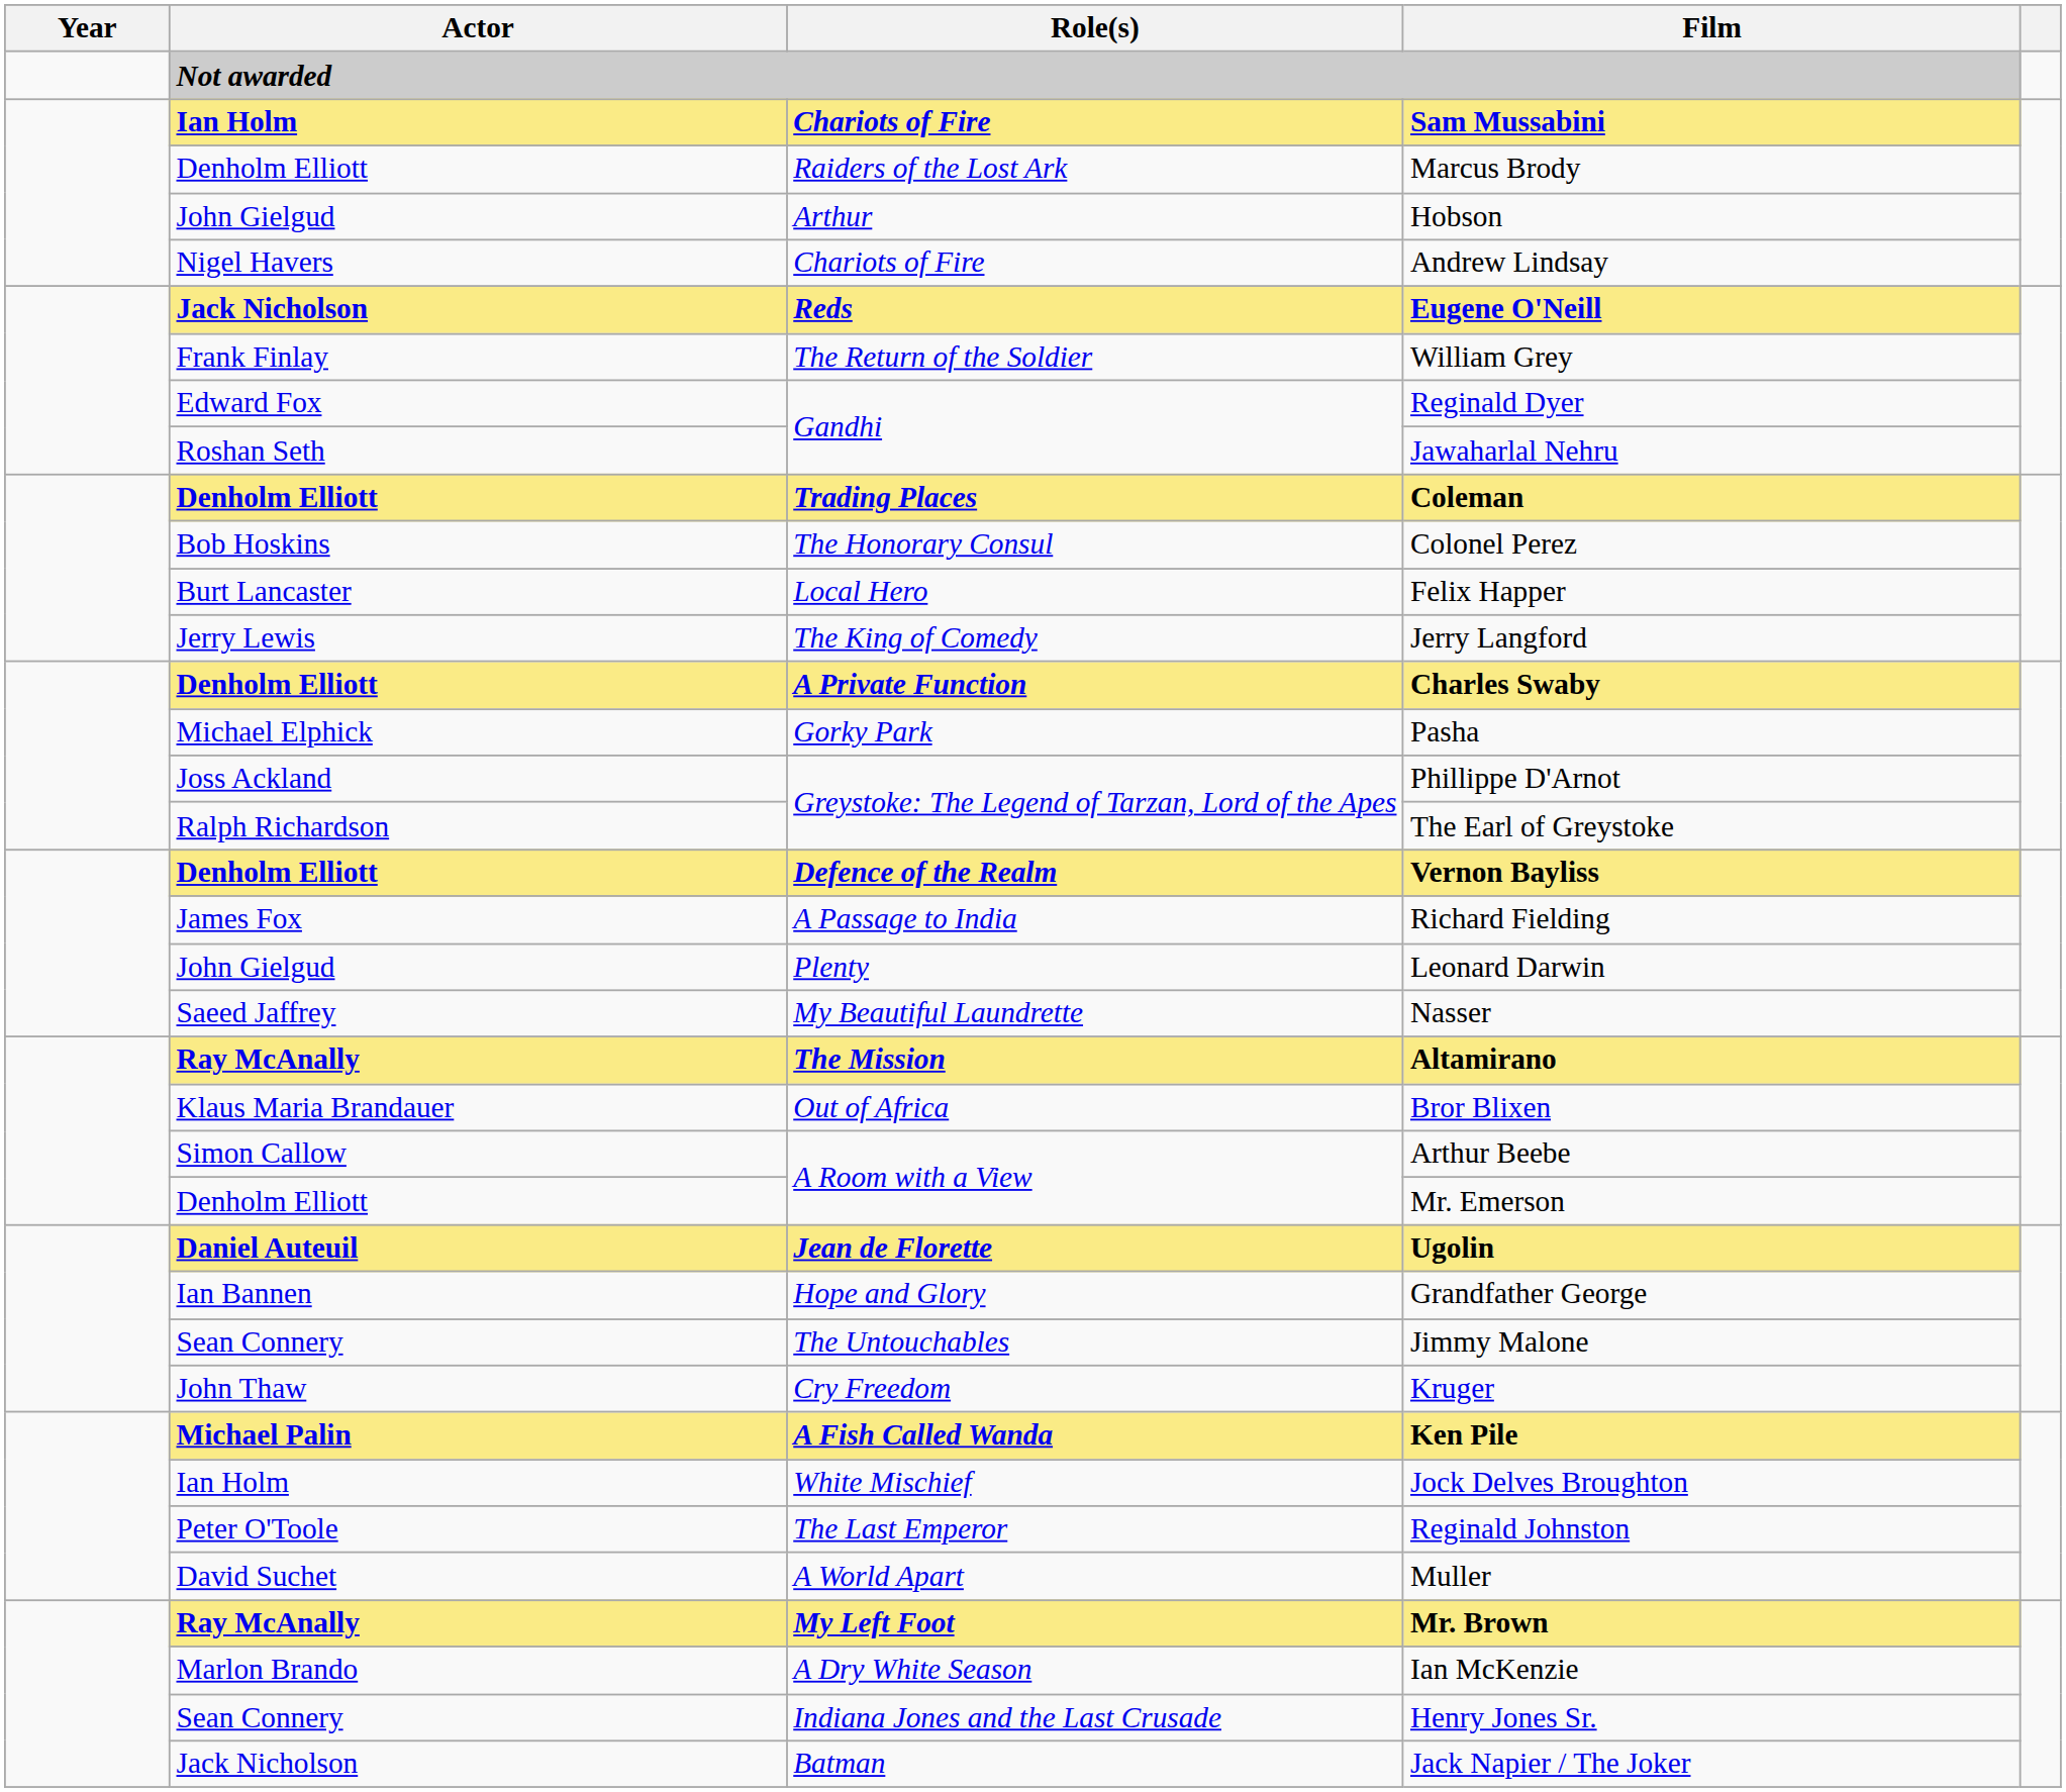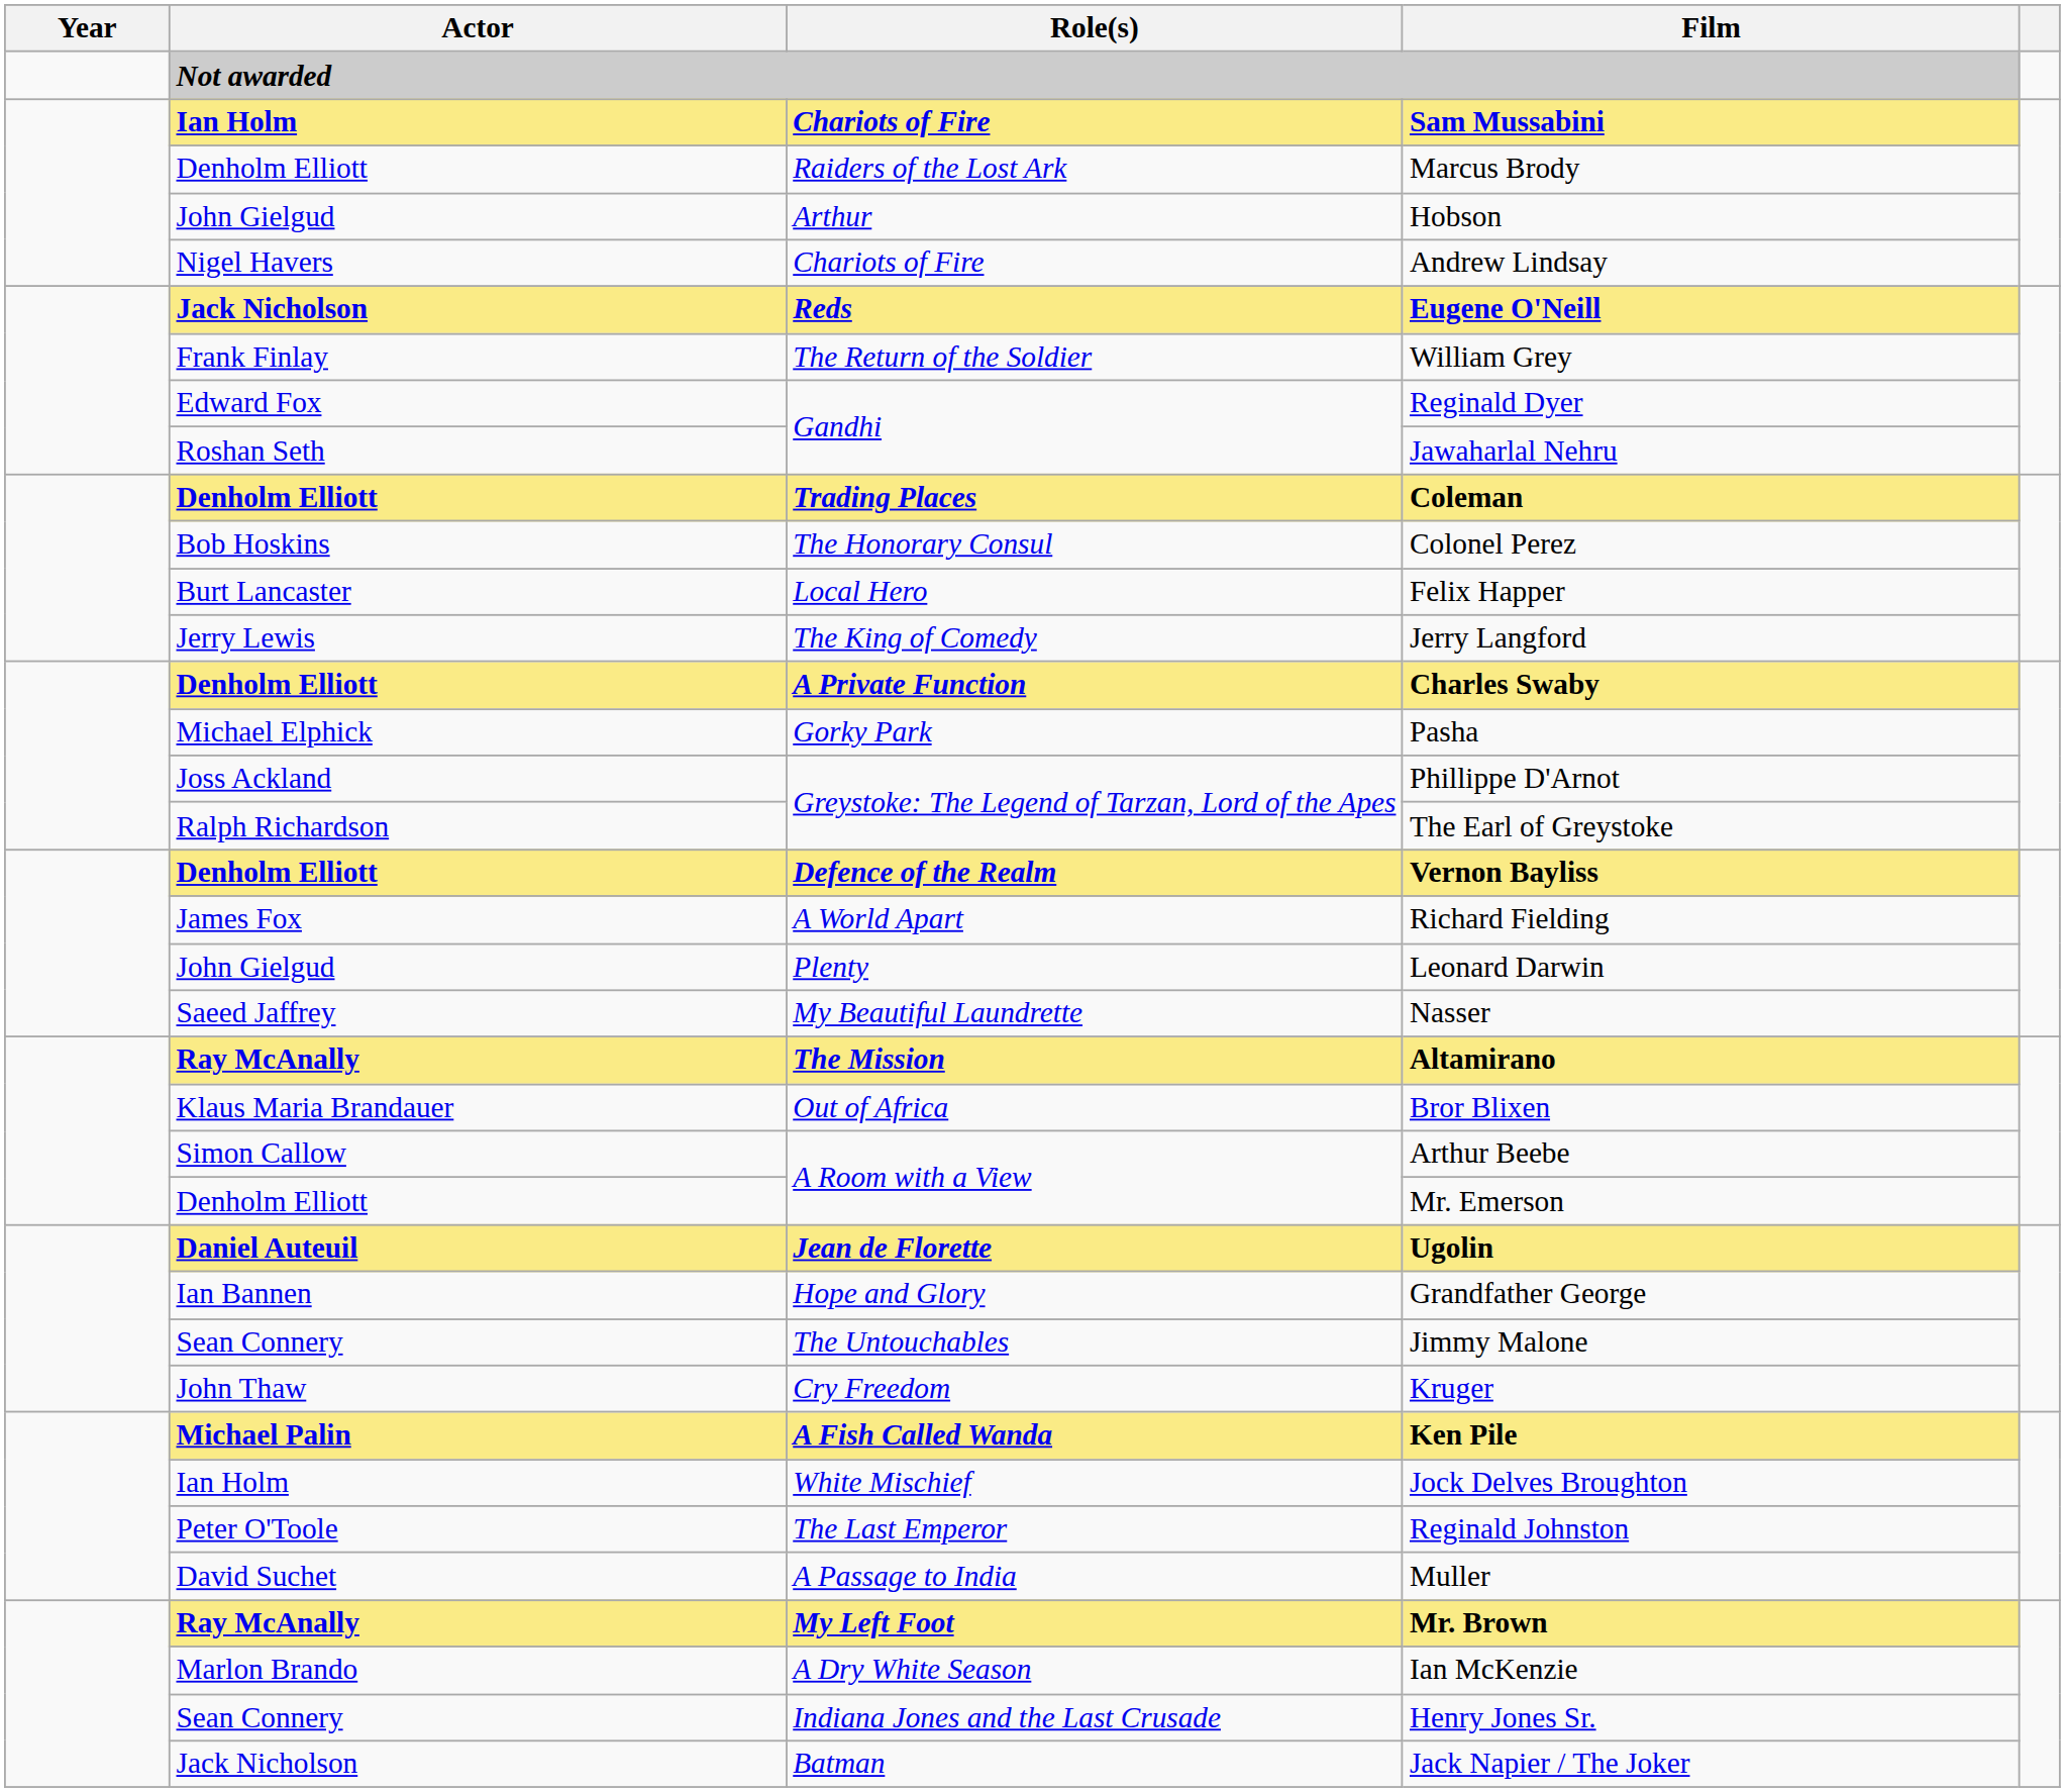 <table class="wikitable sortable">
 <tr>
 <th scope="col" style="width:8%;">Year</th>
 <th scope="col" style="width:30%;">Actor</th>
 <th scope="col" style="width:30%;">Role(s)</th>
 <th scope="col" style="width:30%;">Film</th>
 <th scope="col" style="width:2%;" class="unsortable"></th>
 </tr>
 <tr>
 <td></td>
 <td colspan="3" style="background:#ccc;"><strong><em>Not awarded</em></strong></td>
 </tr>
 <tr>
 <td rowspan="4"></td>
 <td style="background:#FAEB86"><strong><a href='#'>Ian Holm</a></strong></td>
 <td style="background:#FAEB86"><strong><em><a href='#'>Chariots of Fire</a></em></strong></td>
 <td style="background:#FAEB86"><strong><a href='#'>Sam Mussabini</a></strong></td>
 <td rowspan=4></td>
 </tr>
 <tr>
 <td><a href='#'>Denholm Elliott</a></td>
 <td><em><a href='#'>Raiders of the Lost Ark</a></em></td>
 <td>Marcus Brody</td>
 </tr>
 <tr>
 <td><a href='#'>John Gielgud</a></td>
 <td><em><a href='#'>Arthur</a></em></td>
 <td>Hobson</td>
 </tr>
 <tr>
 <td><a href='#'>Nigel Havers</a></td>
 <td><em><a href='#'>Chariots of Fire</a></em></td>
 <td>Andrew Lindsay</td>
 </tr>
 <tr>
 <td rowspan="4"></td>
 <td style="background:#FAEB86"><strong><a href='#'>Jack Nicholson</a></strong></td>
 <td style="background:#FAEB86"><strong><em><a href='#'>Reds</a></em></strong></td>
 <td style="background:#FAEB86"><strong><a href='#'>Eugene O'Neill</a></strong></td>
 <td rowspan=4></td>
 </tr>
 <tr>
 <td><a href='#'>Frank Finlay</a></td>
 <td><em><a href='#'>The Return of the Soldier</a></em></td>
 <td>William Grey</td>
 </tr>
 <tr>
 <td><a href='#'>Edward Fox</a></td>
 <td rowspan="2"><em><a href='#'>Gandhi</a></em></td>
 <td><a href='#'>Reginald Dyer</a></td>
 </tr>
 <tr>
 <td><a href='#'>Roshan Seth</a></td>
 <td><a href='#'>Jawaharlal Nehru</a></td>
 </tr>
 <tr>
 <td rowspan="4"></td>
 <td style="background:#FAEB86"><strong><a href='#'>Denholm Elliott</a></strong></td>
 <td style="background:#FAEB86"><strong><em><a href='#'>Trading Places</a></em></strong></td>
 <td style="background:#FAEB86"><strong>Coleman</strong></td>
 <td rowspan=4></td>
 </tr>
 <tr>
 <td><a href='#'>Bob Hoskins</a></td>
 <td><em><a href='#'>The Honorary Consul</a></em></td>
 <td>Colonel Perez</td>
 </tr>
 <tr>
 <td><a href='#'>Burt Lancaster</a></td>
 <td><em><a href='#'>Local Hero</a></em></td>
 <td>Felix Happer</td>
 </tr>
 <tr>
 <td><a href='#'>Jerry Lewis</a></td>
 <td><em><a href='#'>The King of Comedy</a></em></td>
 <td>Jerry Langford</td>
 </tr>
 <tr>
 <td rowspan="4"></td>
 <td style="background:#FAEB86"><strong><a href='#'>Denholm Elliott</a></strong></td>
 <td style="background:#FAEB86"><strong><em><a href='#'>A Private Function</a></em></strong></td>
 <td style="background:#FAEB86"><strong>Charles Swaby</strong></td>
 <td rowspan=4></td>
 </tr>
 <tr>
 <td><a href='#'>Michael Elphick</a></td>
 <td><em><a href='#'>Gorky Park</a></em></td>
 <td>Pasha</td>
 </tr>
 <tr>
 <td><a href='#'>Joss Ackland</a></td>
 <td rowspan="2"><em><a href='#'>Greystoke: The Legend of Tarzan, Lord of the Apes</a></em></td>
 <td>Phillippe D'Arnot</td>
 </tr>
 <tr>
 <td><a href='#'>Ralph Richardson</a></td>
 <td>The Earl of Greystoke</td>
 </tr>
 <tr>
 <td rowspan="4"></td>
 <td style="background:#FAEB86"><strong><a href='#'>Denholm Elliott</a></strong></td>
 <td style="background:#FAEB86"><strong><em><a href='#'>Defence of the Realm</a></em></strong></td>
 <td style="background:#FAEB86"><strong>Vernon Bayliss</strong></td>
 <td rowspan=4></td>
 </tr>
 <tr>
 <td><a href='#'>James Fox</a></td>
-<td><em><a href='#'>A Passage to India</a></em></td>
+<td><em><a href='#'>A World Apart</a></em></td>
 <td>Richard Fielding</td>
 </tr>
 <tr>
 <td><a href='#'>John Gielgud</a></td>
 <td><em><a href='#'>Plenty</a></em></td>
 <td>Leonard Darwin</td>
 </tr>
 <tr>
 <td><a href='#'>Saeed Jaffrey</a></td>
 <td><em><a href='#'>My Beautiful Laundrette</a></em></td>
 <td>Nasser</td>
 </tr>
 <tr>
 <td rowspan="4"></td>
 <td style="background:#FAEB86"><strong><a href='#'>Ray McAnally</a></strong></td>
 <td style="background:#FAEB86"><strong><em><a href='#'>The Mission</a></em></strong></td>
 <td style="background:#FAEB86"><strong>Altamirano</strong></td>
 <td rowspan=4></td>
 </tr>
 <tr>
 <td><a href='#'>Klaus Maria Brandauer</a></td>
 <td><em><a href='#'>Out of Africa</a></em></td>
 <td><a href='#'>Bror Blixen</a></td>
 </tr>
 <tr>
 <td><a href='#'>Simon Callow</a></td>
 <td rowspan="2"><em><a href='#'>A Room with a View</a></em></td>
 <td>Arthur Beebe</td>
 </tr>
 <tr>
 <td><a href='#'>Denholm Elliott</a></td>
 <td>Mr. Emerson</td>
 </tr>
 <tr>
 <td rowspan="4"></td>
 <td style="background:#FAEB86"><strong><a href='#'>Daniel Auteuil</a></strong></td>
 <td style="background:#FAEB86"><strong><em><a href='#'>Jean de Florette</a></em></strong></td>
 <td style="background:#FAEB86"><strong>Ugolin</strong></td>
 <td rowspan=4></td>
 </tr>
 <tr>
 <td><a href='#'>Ian Bannen</a></td>
 <td><em><a href='#'>Hope and Glory</a></em></td>
 <td>Grandfather George</td>
 </tr>
 <tr>
 <td><a href='#'>Sean Connery</a></td>
 <td><em><a href='#'>The Untouchables</a></em></td>
 <td>Jimmy Malone</td>
 </tr>
 <tr>
 <td><a href='#'>John Thaw</a></td>
 <td><em><a href='#'>Cry Freedom</a></em></td>
 <td><a href='#'>Kruger</a></td>
 </tr>
 <tr>
 <td rowspan="4"></td>
 <td style="background:#FAEB86"><strong><a href='#'>Michael Palin</a></strong></td>
 <td style="background:#FAEB86"><strong><em><a href='#'>A Fish Called Wanda</a></em></strong></td>
 <td style="background:#FAEB86"><strong>Ken Pile</strong></td>
 <td rowspan=4></td>
 </tr>
 <tr>
 <td><a href='#'>Ian Holm</a></td>
 <td><em><a href='#'>White Mischief</a></em></td>
 <td><a href='#'>Jock Delves Broughton</a></td>
 </tr>
 <tr>
 <td><a href='#'>Peter O'Toole</a></td>
 <td><em><a href='#'>The Last Emperor</a></em></td>
 <td><a href='#'>Reginald Johnston</a></td>
 </tr>
 <tr>
 <td><a href='#'>David Suchet</a></td>
-<td><em><a href='#'>A World Apart</a></em></td>
+<td><em><a href='#'>A Passage to India</a></em></td>
 <td>Muller</td>
 </tr>
 <tr>
 <td rowspan="4"></td>
 <td style="background:#FAEB86"><strong><a href='#'>Ray McAnally</a></strong></td>
 <td style="background:#FAEB86"><strong><em><a href='#'>My Left Foot</a></em></strong></td>
 <td style="background:#FAEB86"><strong>Mr. Brown</strong></td>
 <td rowspan=4></td>
 </tr>
 <tr>
 <td><a href='#'>Marlon Brando</a></td>
 <td><em><a href='#'>A Dry White Season</a></em></td>
 <td>Ian McKenzie</td>
 </tr>
 <tr>
 <td><a href='#'>Sean Connery</a></td>
 <td><em><a href='#'>Indiana Jones and the Last Crusade</a></em></td>
 <td><a href='#'>Henry Jones Sr.</a></td>
 </tr>
 <tr>
 <td><a href='#'>Jack Nicholson</a></td>
 <td><em><a href='#'>Batman</a></em></td>
 <td><a href='#'>Jack Napier / The Joker</a></td>
 </tr>
 </table>
